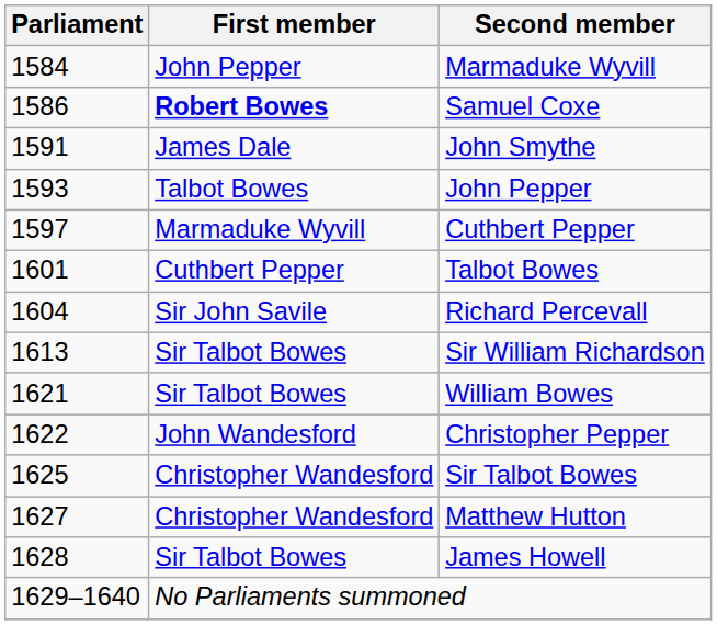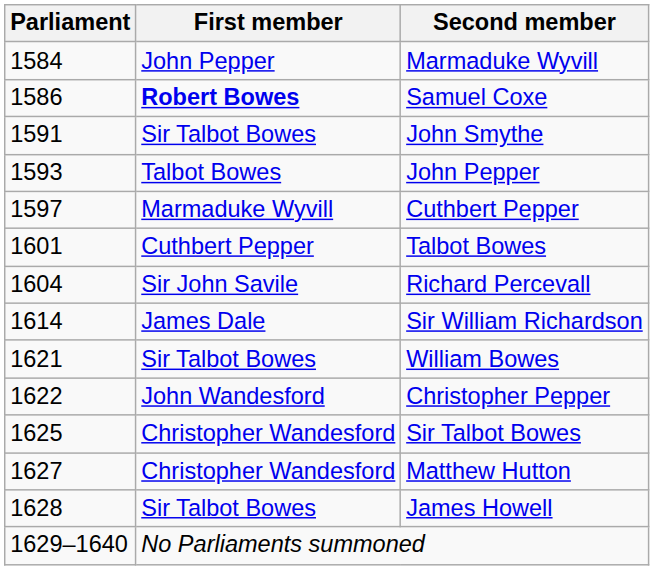 <table class="wikitable">
 <tr>
 <th>Parliament</th>
 <th>First member</th>
 <th>Second member</th>
 </tr>
 <tr>
 <td>1584</td>
 <td><a href='#'>John Pepper</a></td>
 <td><a href='#'>Marmaduke Wyvill</a></td>
 </tr>
 <tr>
 <td>1586</td>
 <td><strong><a href='#'>Robert Bowes</a></strong></td>
 <td><a href='#'>Samuel Coxe</a></td>
 </tr>
 <tr>
 <td>1591</td>
-<td><a href='#'>James Dale</a></td>
+<td><a href='#'>Sir Talbot Bowes</a></td>
 <td><a href='#'>John Smythe</a></td>
 </tr>
 <tr>
 <td>1593</td>
 <td><a href='#'>Talbot Bowes</a></td>
 <td><a href='#'>John Pepper</a></td>
 </tr>
 <tr>
 <td>1597</td>
 <td><a href='#'>Marmaduke Wyvill</a></td>
 <td><a href='#'>Cuthbert Pepper</a></td>
 </tr>
 <tr>
 <td>1601</td>
 <td><a href='#'>Cuthbert Pepper</a></td>
 <td><a href='#'>Talbot Bowes</a></td>
 </tr>
 <tr>
 <td>1604</td>
 <td><a href='#'>Sir John Savile</a></td>
 <td><a href='#'>Richard Percevall</a></td>
 </tr>
 <tr>
-<td>1613</td>
-<td><a href='#'>Sir Talbot Bowes</a></td>
+<td>1614</td>
+<td><a href='#'>James Dale</a></td>
 <td><a href='#'>Sir William Richardson</a></td>
 </tr>
 <tr>
 <td>1621</td>
 <td><a href='#'>Sir Talbot Bowes</a></td>
 <td><a href='#'>William Bowes</a></td>
 </tr>
 <tr>
 <td>1622</td>
 <td><a href='#'>John Wandesford</a></td>
 <td><a href='#'>Christopher Pepper</a></td>
 </tr>
 <tr>
 <td>1625</td>
 <td><a href='#'>Christopher Wandesford</a></td>
 <td><a href='#'>Sir Talbot Bowes</a></td>
 </tr>
 <tr>
 <td>1627</td>
 <td><a href='#'>Christopher Wandesford</a></td>
 <td><a href='#'>Matthew Hutton</a></td>
 </tr>
 <tr>
 <td>1628</td>
 <td><a href='#'>Sir Talbot Bowes</a></td>
 <td><a href='#'>James Howell</a></td>
 </tr>
 <tr>
 <td>1629–1640</td>
 <td colspan="2"><em>No Parliaments summoned</em></td>
 </tr>
 </table>
